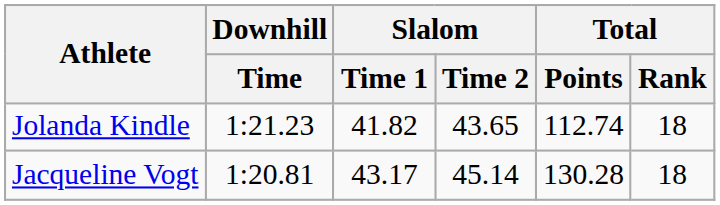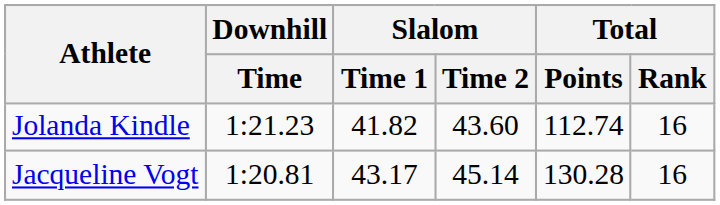 <table class="wikitable" style="font-size:90%">
 <tr>
 <th rowspan="2">Athlete</th>
 <th>Downhill</th>
 <th colspan="2">Slalom</th>
 <th colspan="2">Total</th>
 </tr>
 <tr>
 <th>Time</th>
 <th>Time 1</th>
 <th>Time 2</th>
 <th>Points</th>
 <th>Rank</th>
 </tr>
 <tr>
 <td><a href='#'>Jolanda Kindle</a></td>
 <td align="center">1:21.23</td>
 <td align="center">41.82</td>
-<td align="center">43.65</td>
+<td align="center">43.60</td>
 <td align="center">112.74</td>
-<td align="center">18</td>
+<td align="center">16</td>
 </tr>
 <tr>
 <td><a href='#'>Jacqueline Vogt</a></td>
 <td align="center">1:20.81</td>
 <td align="center">43.17</td>
 <td align="center">45.14</td>
 <td align="center">130.28</td>
-<td align="center">18</td>
+<td align="center">16</td>
 </tr>
 </table>
